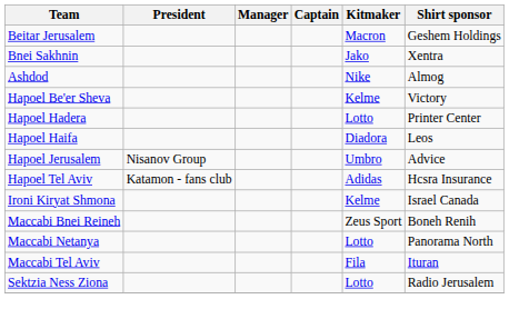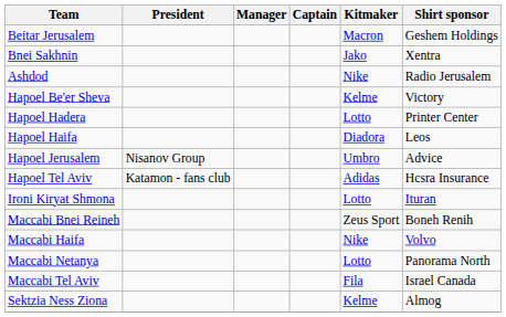 <table class="wikitable sortable" style="text-align: left;">
 <tr>
 <th>Team</th>
 <th>President</th>
 <th>Manager</th>
 <th>Captain</th>
 <th>Kitmaker</th>
 <th>Shirt sponsor</th>
 </tr>
 <tr>
 <td><a href='#'>Beitar Jerusalem</a></td>
 <td> </td>
 <td> </td>
 <td> </td>
 <td><a href='#'>Macron</a></td>
 <td>Geshem Holdings</td>
 </tr>
 <tr>
 <td><a href='#'>Bnei Sakhnin</a></td>
 <td> </td>
 <td> </td>
 <td> </td>
 <td><a href='#'>Jako</a></td>
 <td>Xentra</td>
 </tr>
 <tr>
 <td><a href='#'>Ashdod</a></td>
 <td> </td>
 <td> </td>
 <td> </td>
 <td><a href='#'>Nike</a></td>
-<td>Almog</td>
+<td>Radio Jerusalem</td>
 </tr>
 <tr>
 <td><a href='#'>Hapoel Be'er Sheva</a></td>
 <td> </td>
 <td> </td>
 <td> </td>
 <td><a href='#'>Kelme</a></td>
 <td>Victory</td>
 </tr>
 <tr>
 <td><a href='#'>Hapoel Hadera</a></td>
 <td> </td>
 <td> </td>
 <td> </td>
 <td><a href='#'>Lotto</a></td>
 <td>Printer Center</td>
 </tr>
 <tr>
 <td><a href='#'>Hapoel Haifa</a></td>
 <td> </td>
 <td> </td>
 <td> </td>
 <td><a href='#'>Diadora</a></td>
 <td>Leos</td>
 </tr>
 <tr>
 <td><a href='#'>Hapoel Jerusalem</a></td>
 <td>Nisanov Group</td>
 <td> </td>
 <td> </td>
 <td><a href='#'>Umbro</a></td>
 <td>Advice</td>
 </tr>
 <tr>
 <td><a href='#'>Hapoel Tel Aviv</a></td>
 <td>Katamon - fans club</td>
 <td> </td>
 <td> </td>
 <td><a href='#'>Adidas</a></td>
 <td>Hcsra Insurance</td>
 </tr>
 <tr>
 <td><a href='#'>Ironi Kiryat Shmona</a></td>
 <td> </td>
 <td> </td>
 <td> </td>
-<td><a href='#'>Kelme</a></td>
-<td>Israel Canada</td>
+<td><a href='#'>Lotto</a></td>
+<td><a href='#'>Ituran</a></td>
 </tr>
 <tr>
 <td><a href='#'>Maccabi Bnei Reineh</a></td>
 <td> </td>
 <td> </td>
 <td> </td>
 <td>Zeus Sport</td>
 <td>Boneh Renih</td>
+</tr>
+<tr>
+<td><a href='#'>Maccabi Haifa</a></td>
+<td> </td>
+<td> </td>
+<td> </td>
+<td><a href='#'>Nike</a></td>
+<td><a href='#'>Volvo</a></td>
 </tr>
 <tr>
 <td><a href='#'>Maccabi Netanya</a></td>
 <td> </td>
 <td> </td>
 <td> </td>
 <td><a href='#'>Lotto</a></td>
 <td>Panorama North</td>
 </tr>
 <tr>
 <td><a href='#'>Maccabi Tel Aviv</a></td>
 <td> </td>
 <td> </td>
 <td> </td>
 <td><a href='#'>Fila</a></td>
-<td><a href='#'>Ituran</a></td>
+<td>Israel Canada</td>
 </tr>
 <tr>
 <td><a href='#'>Sektzia Ness Ziona</a></td>
 <td> </td>
 <td> </td>
 <td> </td>
-<td><a href='#'>Lotto</a></td>
-<td>Radio Jerusalem</td>
+<td><a href='#'>Kelme</a></td>
+<td>Almog</td>
 </tr>
 <tr>
 </tr>
 </table>
